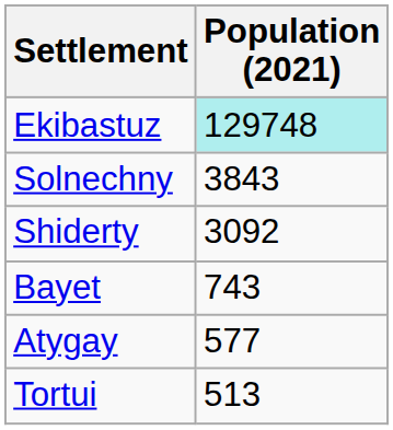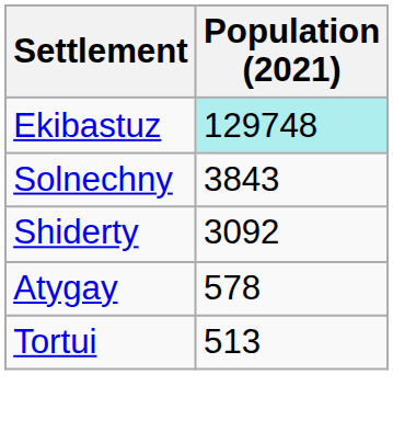 <table class="wikitable">
 <tr>
 <th>Settlement</th>
 <th>Population <br>(2021)</th>
 </tr>
 <tr>
 <td><a href='#'>Ekibastuz</a></td>
 <td style="background: paleturquoise;">129748</td>
 </tr>
 <tr>
 <td><a href='#'>Solnechny</a></td>
 <td>3843</td>
 </tr>
 <tr>
 <td><a href='#'>Shiderty</a></td>
 <td>3092</td>
 </tr>
 <tr>
-<td><a href='#'>Bayet</a></td>
-<td>743</td>
-</tr>
-<tr>
 <td><a href='#'>Atygay</a></td>
-<td>577</td>
+<td>578</td>
 </tr>
 <tr>
 <td><a href='#'>Tortui</a></td>
 <td>513</td>
 </tr>
 </table>
